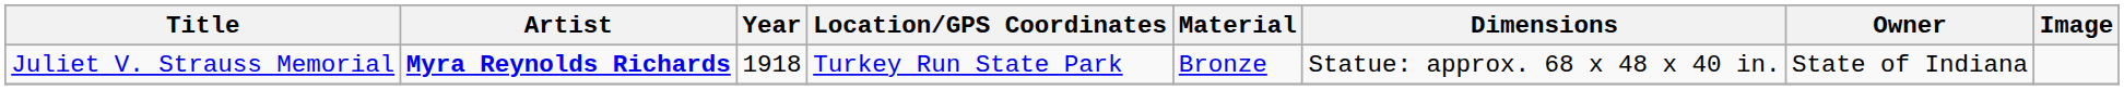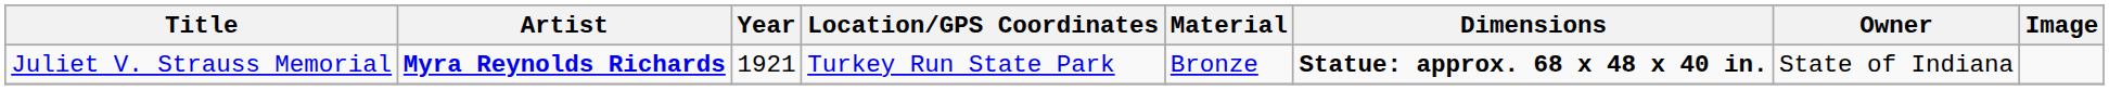 <table class="wikitable sortable">
 <tr>
 <th>Title</th>
 <th>Artist</th>
 <th>Year</th>
 <th>Location/GPS Coordinates</th>
 <th>Material</th>
 <th>Dimensions</th>
 <th>Owner</th>
 <th>Image</th>
 </tr>
 <tr>
 <td><a href='#'>Juliet V. Strauss Memorial</a></td>
 <td><strong><a href='#'>Myra Reynolds Richards</a></strong></td>
-<td>1918</td>
+<td>1921</td>
 <td><a href='#'>Turkey Run State Park</a></td>
 <td><a href='#'>Bronze</a></td>
-<td>Statue: approx. 68 x 48 x 40 in.</td>
+<td><strong>Statue: approx. 68 x 48 x 40 in.</strong></td>
 <td>State of Indiana</td>
 <td></td>
 </tr>
 <tr>
 </tr>
 </table>
